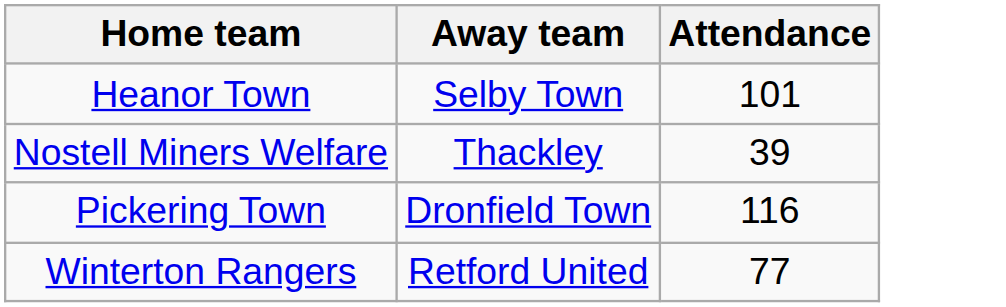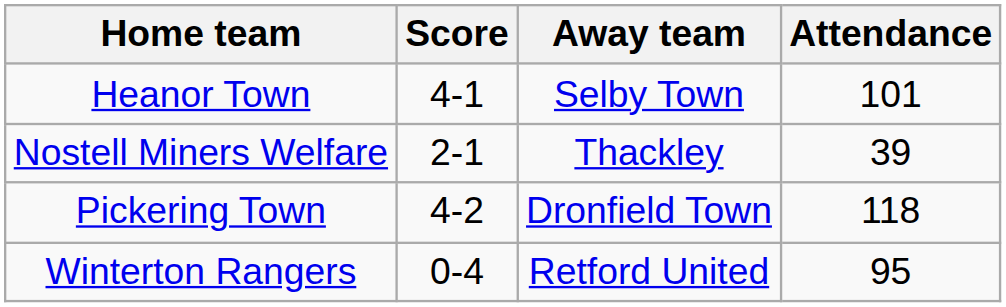 <table class="wikitable" style="text-align: center">
 <tr>
 <th>Home team</th>
+<th>Score</th>
 <th>Away team</th>
 <th>Attendance</th>
 </tr>
 <tr>
 <td><a href='#'>Heanor Town</a></td>
+<td>4-1</td>
 <td><a href='#'>Selby Town</a></td>
 <td>101</td>
 </tr>
 <tr>
 <td><a href='#'>Nostell Miners Welfare</a></td>
+<td>2-1</td>
 <td><a href='#'>Thackley</a></td>
 <td>39</td>
 </tr>
 <tr>
 <td><a href='#'>Pickering Town</a></td>
+<td>4-2</td>
 <td><a href='#'>Dronfield Town</a></td>
-<td>116</td>
+<td>118</td>
 </tr>
 <tr>
 <td><a href='#'>Winterton Rangers</a></td>
+<td>0-4</td>
 <td><a href='#'>Retford United</a></td>
-<td>77</td>
+<td>95</td>
 </tr>
 </table>
